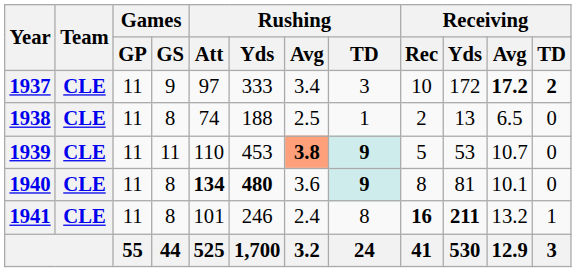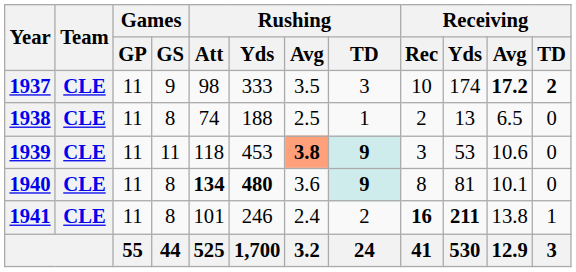 <table class="wikitable" style="text-align:center;">
 <tr>
 <th rowspan="2">Year</th>
 <th rowspan="2">Team</th>
 <th colspan="2">Games</th>
 <th colspan="4">Rushing</th>
 <th colspan="4">Receiving</th>
 </tr>
 <tr>
 <th>GP</th>
 <th>GS</th>
 <th>Att</th>
 <th>Yds</th>
 <th>Avg</th>
 <th>TD</th>
 <th>Rec</th>
 <th>Yds</th>
 <th>Avg</th>
 <th>TD</th>
 </tr>
 <tr>
 <th><a href='#'>1937</a></th>
 <th><a href='#'>CLE</a></th>
 <td>11</td>
 <td>9</td>
-<td>97</td>
+<td>98</td>
 <td>333</td>
-<td>3.4</td>
+<td>3.5</td>
 <td>3</td>
 <td>10</td>
-<td>172</td>
+<td>174</td>
 <td><strong>17.2</strong></td>
 <td><strong>2</strong></td>
 </tr>
 <tr>
 <th><a href='#'>1938</a></th>
 <th><a href='#'>CLE</a></th>
 <td>11</td>
 <td>8</td>
 <td>74</td>
 <td>188</td>
 <td>2.5</td>
 <td>1</td>
 <td>2</td>
 <td>13</td>
 <td>6.5</td>
 <td>0</td>
 </tr>
 <tr>
 <th><a href='#'>1939</a></th>
 <th><a href='#'>CLE</a></th>
 <td>11</td>
 <td>11</td>
-<td>110</td>
+<td>118</td>
 <td>453</td>
 <td style="background: lightsalmon;"><strong>3.8</strong></td>
 <td style="background:#cfecec; width:3em;"><strong>9</strong></td>
-<td>5</td>
+<td>3</td>
 <td>53</td>
-<td>10.7</td>
+<td>10.6</td>
 <td>0</td>
 </tr>
 <tr>
 <th><a href='#'>1940</a></th>
 <th><a href='#'>CLE</a></th>
 <td>11</td>
 <td>8</td>
 <td><strong>134</strong></td>
 <td><strong>480</strong></td>
 <td>3.6</td>
 <td style="background:#cfecec; width:3em;"><strong>9</strong></td>
 <td>8</td>
 <td>81</td>
 <td>10.1</td>
 <td>0</td>
 </tr>
 <tr>
 <th><a href='#'>1941</a></th>
 <th><a href='#'>CLE</a></th>
 <td>11</td>
 <td>8</td>
 <td>101</td>
 <td>246</td>
 <td>2.4</td>
-<td>8</td>
+<td>2</td>
 <td><strong>16</strong></td>
 <td><strong>211</strong></td>
-<td>13.2</td>
+<td>13.8</td>
 <td>1</td>
 </tr>
 <tr>
 <th colspan="2"></th>
 <th>55</th>
 <th>44</th>
 <th>525</th>
 <th>1,700</th>
 <th>3.2</th>
 <th>24</th>
 <th>41</th>
 <th>530</th>
 <th>12.9</th>
 <th>3</th>
 </tr>
 </table>
